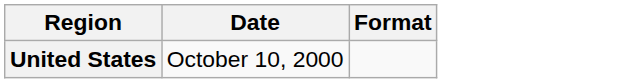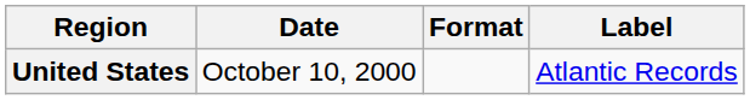 <table class="wikitable plainrowheaders">
 <tr>
 <th scope="col">Region</th>
 <th scope="col">Date</th>
 <th scope="col">Format</th>
+<th scope="col">Label</th>
 </tr>
 <tr>
 <th scope="row">United States</th>
 <td>October 10, 2000</td>
 <td></td>
+<td><a href='#'>Atlantic Records</a></td>
 </tr>
 </table>
